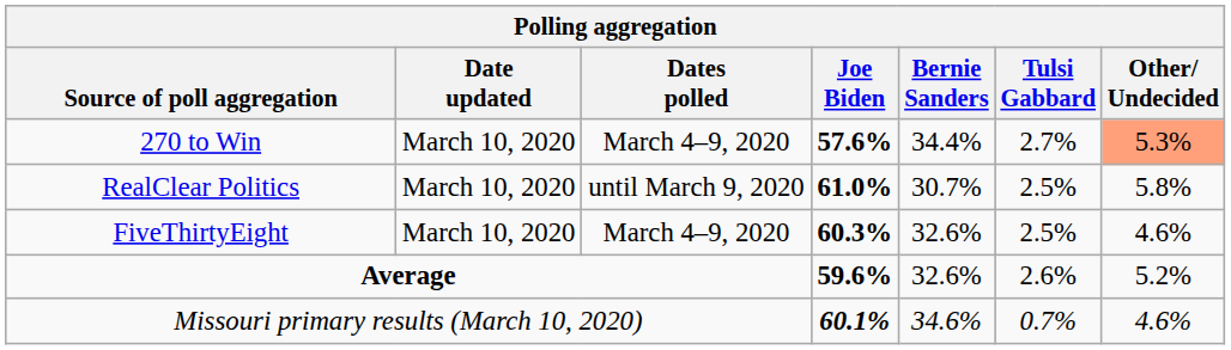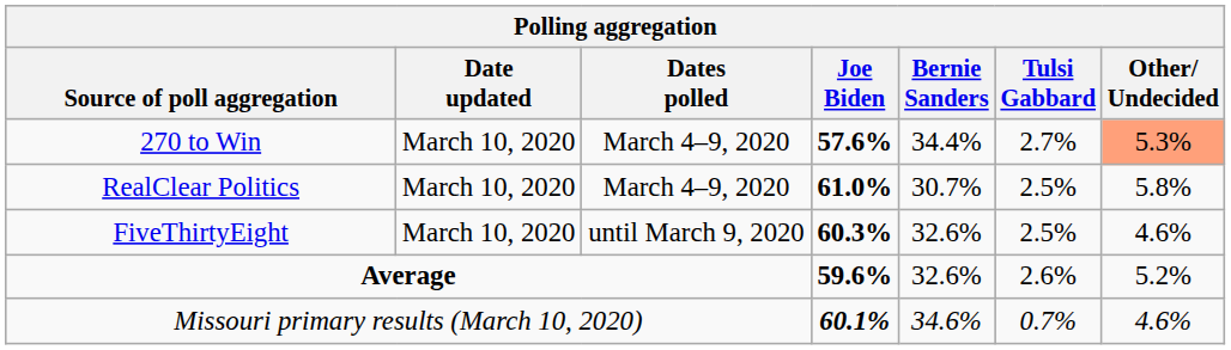 <table class="wikitable" style="font-size:90%;text-align:center;">
 <tr style="vertical-align:bottom; font-size:90%;">
 <th colspan= 7>Polling aggregation</th>
 </tr>
 <tr style="vertical-align:bottom; font-size:90%;">
 <th style="width:200px;">Source of poll aggregation</th>
 <th>Date<br>updated</th>
 <th>Dates<br>polled</th>
 <th><a href='#'>Joe<br>Biden</a></th>
 <th><a href='#'>Bernie<br>Sanders</a></th>
 <th><a href='#'>Tulsi<br>Gabbard</a></th>
 <th>Other/<br>Undecided</th>
 </tr>
 <tr>
 <td><a href='#'>270 to Win</a></td>
 <td>March 10, 2020</td>
 <td>March 4–9, 2020</td>
 <td><strong>57.6%</strong></td>
 <td>34.4%</td>
 <td>2.7%</td>
 <td style="background: lightsalmon;">5.3%</td>
 </tr>
 <tr>
 <td><a href='#'>RealClear Politics</a></td>
 <td>March 10, 2020</td>
-<td>until March 9, 2020</td>
+<td>March 4–9, 2020</td>
 <td><strong>61.0%</strong></td>
 <td>30.7%</td>
 <td>2.5%</td>
 <td>5.8%</td>
 </tr>
 <tr>
 <td><a href='#'>FiveThirtyEight</a></td>
 <td>March 10, 2020</td>
-<td>March 4–9, 2020</td>
+<td>until March 9, 2020</td>
 <td><strong>60.3%</strong></td>
 <td>32.6%</td>
 <td>2.5%</td>
 <td>4.6%</td>
 </tr>
 <tr>
 <td colspan=3><strong>Average</strong></td>
 <td><strong>59.6%</strong></td>
 <td>32.6%</td>
 <td>2.6%</td>
 <td>5.2%</td>
 </tr>
 <tr>
 <td colspan=3><em>Missouri primary results (March 10, 2020)</em></td>
 <td><strong><em>60.1%</em></strong></td>
 <td><em>34.6%</em></td>
 <td><em>0.7%</em></td>
 <td><em>4.6%</em></td>
 </tr>
 </table>
